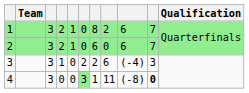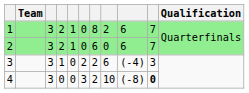 <table class="wikitable">
 <tr>
 <th></th>
 <th>Team</th>
 <th></th>
 <th></th>
 <th></th>
 <th></th>
 <th></th>
 <th></th>
 <th></th>
 <th></th>
 <th>Qualification</th>
 </tr>
 <tr bgcolor=lightgreen>
 <td>1</td>
 <td></td>
 <td>3</td>
 <td>2</td>
 <td>1</td>
 <td>0</td>
 <td>8</td>
 <td>2</td>
 <td>6</td>
 <td>7</td>
 <td rowspan=2>Quarterfinals</td>
 </tr>
 <tr bgcolor=lightgreen>
 <td>2</td>
 <td></td>
 <td>3</td>
 <td>2</td>
 <td>1</td>
 <td>0</td>
 <td>6</td>
 <td>0</td>
 <td>6</td>
 <td>7</td>
 </tr>
 <tr>
 <td>3</td>
 <td></td>
 <td>3</td>
 <td>1</td>
 <td>0</td>
 <td>2</td>
 <td>2</td>
 <td>6</td>
 <td>(-4)</td>
 <td>3</td>
 <td rowspan=2></td>
 </tr>
 <tr>
 <td>4</td>
 <td></td>
 <td>3</td>
 <td>0</td>
 <td>0</td>
-<td style="background: lightgreen;">3</td>
-<td>1</td>
-<td>11</td>
+<td>3</td>
+<td>2</td>
+<td>10</td>
 <td>(-8)</td>
 <td><strong>0</strong></td>
 </tr>
 </table>
